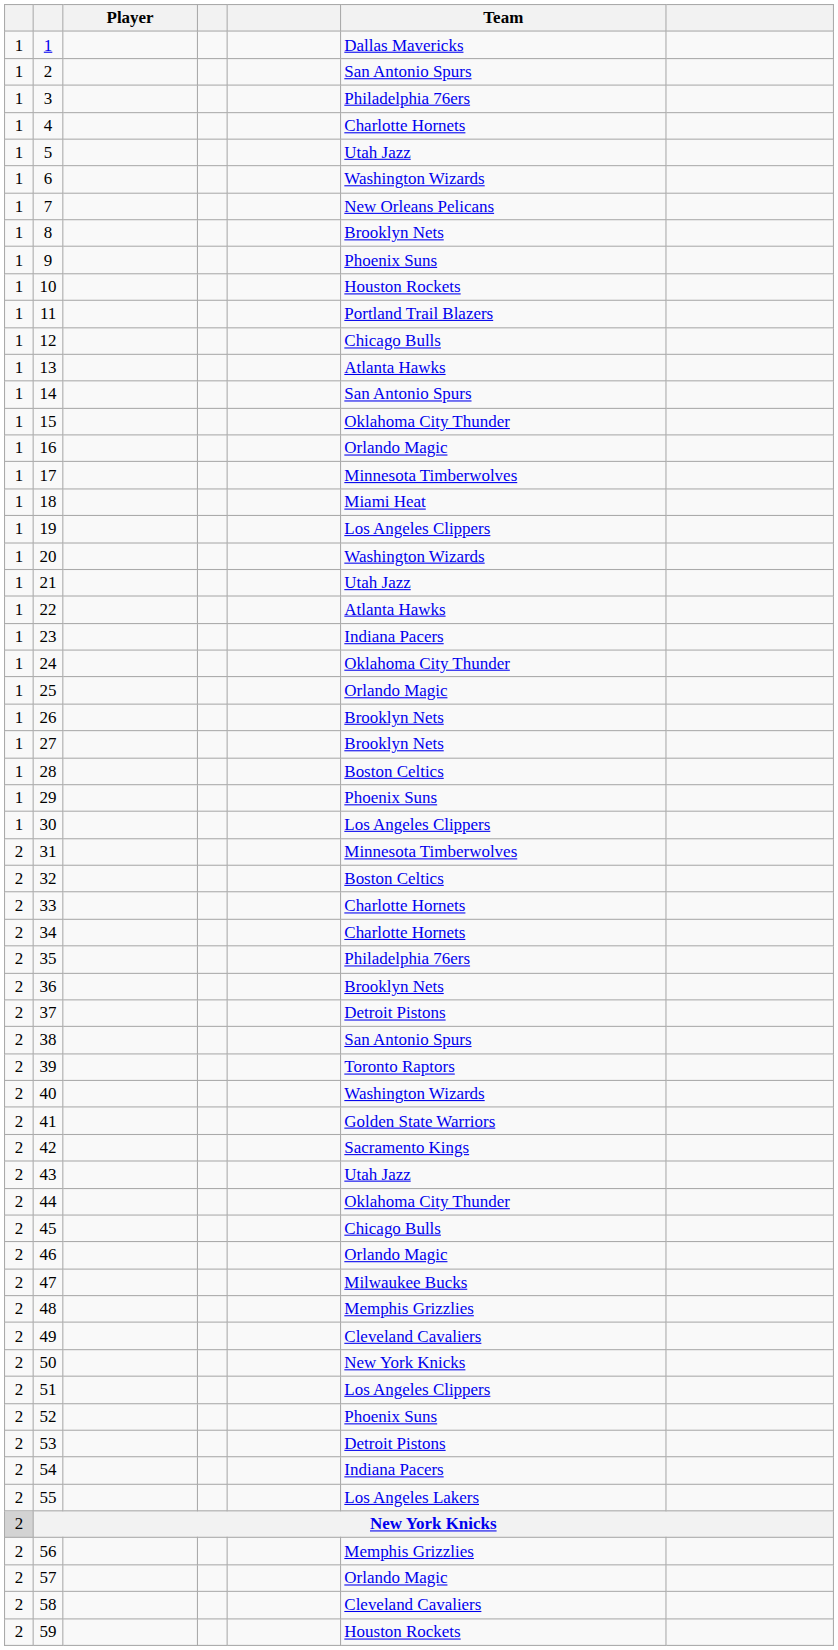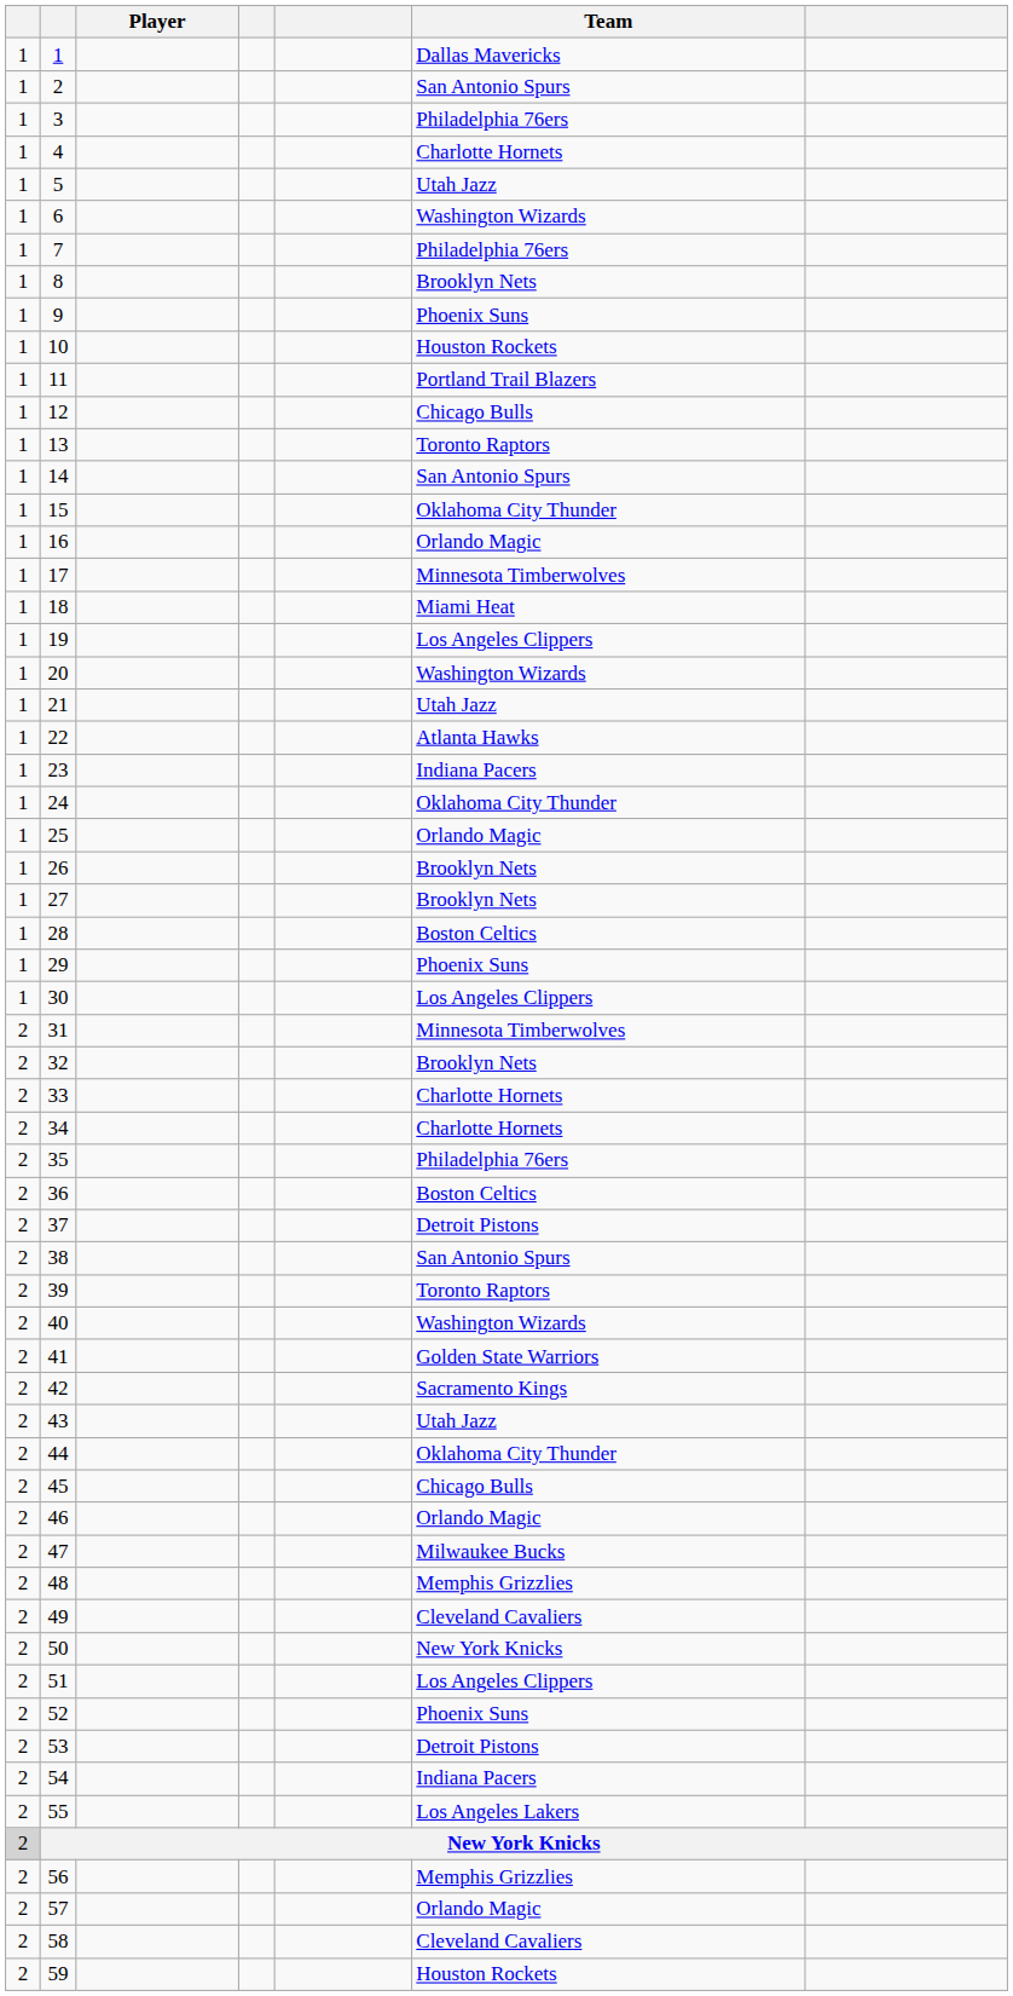 <table class="wikitable sortable plainrowheaders" style="text-align:left">
 <tr>
 <th scope="col" style="width:20px;"></th>
 <th scope="col" style="width:20px;"></th>
 <th scope="col" style="width:120px;">Player</th>
 <th scope="col" style="width:20px;"></th>
 <th scope="col" style="width:100px;"><br></th>
 <th scope="col" style="width:300px;">Team</th>
 <th scope="col" style="width:150px;"></th>
 </tr>
 <tr>
 <td style="text-align:center;">1</td>
 <td style="text-align:center;"><a href='#'>1</a></td>
 <td></td>
 <td></td>
 <td></td>
 <td><a href='#'>Dallas Mavericks</a></td>
 <td></td>
 </tr>
 <tr>
 <td style="text-align:center;">1</td>
 <td style="text-align:center;">2</td>
 <td></td>
 <td></td>
 <td></td>
 <td><a href='#'>San Antonio Spurs</a></td>
 <td></td>
 </tr>
 <tr>
 <td style="text-align:center;">1</td>
 <td style="text-align:center;">3</td>
 <td></td>
 <td></td>
 <td></td>
 <td><a href='#'>Philadelphia 76ers</a></td>
 <td></td>
 </tr>
 <tr>
 <td style="text-align:center;">1</td>
 <td style="text-align:center;">4</td>
 <td></td>
 <td></td>
 <td></td>
 <td><a href='#'>Charlotte Hornets</a></td>
 <td></td>
 </tr>
 <tr>
 <td style="text-align:center;">1</td>
 <td style="text-align:center;">5</td>
 <td></td>
 <td></td>
 <td></td>
 <td><a href='#'>Utah Jazz</a></td>
 <td></td>
 </tr>
 <tr>
 <td style="text-align:center;">1</td>
 <td style="text-align:center;">6</td>
 <td></td>
 <td></td>
 <td></td>
 <td><a href='#'>Washington Wizards</a></td>
 <td></td>
 </tr>
 <tr>
 <td style="text-align:center;">1</td>
 <td style="text-align:center;">7</td>
 <td></td>
 <td></td>
 <td></td>
-<td><a href='#'>New Orleans Pelicans</a></td>
+<td><a href='#'>Philadelphia 76ers</a></td>
 <td></td>
 </tr>
 <tr>
 <td style="text-align:center;">1</td>
 <td style="text-align:center;">8</td>
 <td></td>
 <td></td>
 <td></td>
 <td><a href='#'>Brooklyn Nets</a></td>
 <td></td>
 </tr>
 <tr>
 <td style="text-align:center;">1</td>
 <td style="text-align:center;">9</td>
 <td></td>
 <td></td>
 <td></td>
 <td><a href='#'>Phoenix Suns</a> </td>
 <td></td>
 </tr>
 <tr>
 <td style="text-align:center;">1</td>
 <td style="text-align:center;">10</td>
 <td></td>
 <td></td>
 <td></td>
 <td><a href='#'>Houston Rockets</a> </td>
 <td></td>
 </tr>
 <tr>
 <td style="text-align:center;">1</td>
 <td style="text-align:center;">11</td>
 <td></td>
 <td></td>
 <td></td>
 <td><a href='#'>Portland Trail Blazers</a></td>
 <td></td>
 </tr>
 <tr>
 <td style="text-align:center;">1</td>
 <td style="text-align:center;">12</td>
 <td></td>
 <td></td>
 <td></td>
 <td><a href='#'>Chicago Bulls</a></td>
 <td></td>
 </tr>
 <tr>
 <td style="text-align:center;">1</td>
 <td style="text-align:center;">13</td>
 <td></td>
 <td></td>
 <td></td>
-<td><a href='#'>Atlanta Hawks</a> </td>
+<td><a href='#'>Toronto Raptors</a></td>
 <td></td>
 </tr>
 <tr>
 <td style="text-align:center;">1</td>
 <td style="text-align:center;">14</td>
 <td></td>
 <td></td>
 <td></td>
 <td><a href='#'>San Antonio Spurs</a> </td>
 <td></td>
 </tr>
 <tr>
 <td style="text-align:center;">1</td>
 <td style="text-align:center;">15</td>
 <td></td>
 <td></td>
 <td></td>
 <td><a href='#'>Oklahoma City Thunder</a> </td>
 <td></td>
 </tr>
 <tr>
 <td style="text-align:center;">1</td>
 <td style="text-align:center;">16</td>
 <td></td>
 <td></td>
 <td></td>
 <td><a href='#'>Orlando Magic</a></td>
 <td></td>
 </tr>
 <tr>
 <td style="text-align:center;">1</td>
 <td style="text-align:center;">17</td>
 <td></td>
 <td></td>
 <td></td>
 <td><a href='#'>Minnesota Timberwolves</a> </td>
 <td></td>
 </tr>
 <tr>
 <td style="text-align:center;">1</td>
 <td style="text-align:center;">18</td>
 <td></td>
 <td></td>
 <td></td>
 <td><a href='#'>Miami Heat</a> </td>
 <td></td>
 </tr>
 <tr>
 <td style="text-align:center;">1</td>
 <td style="text-align:center;">19</td>
 <td></td>
 <td></td>
 <td></td>
 <td><a href='#'>Los Angeles Clippers</a> </td>
 <td></td>
 </tr>
 <tr>
 <td style="text-align:center;">1</td>
 <td style="text-align:center;">20</td>
 <td></td>
 <td></td>
 <td></td>
 <td><a href='#'>Washington Wizards</a> </td>
 <td></td>
 </tr>
 <tr>
 <td style="text-align:center;">1</td>
 <td style="text-align:center;">21</td>
 <td></td>
 <td></td>
 <td></td>
 <td><a href='#'>Utah Jazz</a> </td>
 <td></td>
 </tr>
 <tr>
 <td style="text-align:center;">1</td>
 <td style="text-align:center;">22</td>
 <td></td>
 <td></td>
 <td></td>
 <td><a href='#'>Atlanta Hawks</a> </td>
 <td></td>
 </tr>
 <tr>
 <td style="text-align:center;">1</td>
 <td style="text-align:center;">23</td>
 <td></td>
 <td></td>
 <td></td>
 <td><a href='#'>Indiana Pacers</a></td>
 <td></td>
 </tr>
 <tr>
 <td style="text-align:center;">1</td>
 <td style="text-align:center;">24</td>
 <td></td>
 <td></td>
 <td></td>
 <td><a href='#'>Oklahoma City Thunder</a> </td>
 <td></td>
 </tr>
 <tr>
 <td style="text-align:center;">1</td>
 <td style="text-align:center;">25</td>
 <td></td>
 <td></td>
 <td></td>
 <td><a href='#'>Orlando Magic</a> </td>
 <td></td>
 </tr>
 <tr>
 <td style="text-align:center;">1</td>
 <td style="text-align:center;">26</td>
 <td></td>
 <td></td>
 <td></td>
 <td><a href='#'>Brooklyn Nets</a> </td>
 <td></td>
 </tr>
 <tr>
 <td style="text-align:center;">1</td>
 <td style="text-align:center;">27</td>
 <td></td>
 <td></td>
 <td></td>
 <td><a href='#'>Brooklyn Nets</a> </td>
 <td></td>
 </tr>
 <tr>
 <td style="text-align:center;">1</td>
 <td style="text-align:center;">28</td>
 <td></td>
 <td></td>
 <td></td>
 <td><a href='#'>Boston Celtics</a></td>
 <td></td>
 </tr>
 <tr>
 <td style="text-align:center;">1</td>
 <td style="text-align:center;">29</td>
 <td></td>
 <td></td>
 <td></td>
 <td><a href='#'>Phoenix Suns</a> </td>
 <td></td>
 </tr>
 <tr>
 <td style="text-align:center;">1</td>
 <td style="text-align:center;">30</td>
 <td></td>
 <td></td>
 <td></td>
 <td><a href='#'>Los Angeles Clippers</a> </td>
 <td></td>
 </tr>
 <tr>
 <td style="text-align:center;">2</td>
 <td style="text-align:center;">31</td>
 <td></td>
 <td></td>
 <td></td>
 <td><a href='#'>Minnesota Timberwolves</a> </td>
 <td></td>
 </tr>
 <tr>
 <td style="text-align:center;">2</td>
 <td style="text-align:center;">32</td>
 <td></td>
 <td></td>
 <td></td>
-<td><a href='#'>Boston Celtics</a> </td>
+<td><a href='#'>Brooklyn Nets</a></td>
 <td></td>
 </tr>
 <tr>
 <td style="text-align:center;">2</td>
 <td style="text-align:center;">33</td>
 <td></td>
 <td></td>
 <td></td>
 <td><a href='#'>Charlotte Hornets</a></td>
 <td></td>
 </tr>
 <tr>
 <td style="text-align:center;">2</td>
 <td style="text-align:center;">34</td>
 <td></td>
 <td></td>
 <td></td>
 <td><a href='#'>Charlotte Hornets</a> </td>
 <td></td>
 </tr>
 <tr>
 <td style="text-align:center;">2</td>
 <td style="text-align:center;">35</td>
 <td></td>
 <td></td>
 <td></td>
 <td><a href='#'>Philadelphia 76ers</a></td>
 <td></td>
 </tr>
 <tr>
 <td style="text-align:center;">2</td>
 <td style="text-align:center;">36</td>
 <td></td>
 <td></td>
 <td></td>
-<td><a href='#'>Brooklyn Nets</a></td>
+<td><a href='#'>Boston Celtics</a> </td>
 <td></td>
 </tr>
 <tr>
 <td style="text-align:center;">2</td>
 <td style="text-align:center;">37</td>
 <td></td>
 <td></td>
 <td></td>
 <td><a href='#'>Detroit Pistons</a> </td>
 <td></td>
 </tr>
 <tr>
 <td style="text-align:center;">2</td>
 <td style="text-align:center;">38</td>
 <td></td>
 <td></td>
 <td></td>
 <td><a href='#'>San Antonio Spurs</a></td>
 <td></td>
 </tr>
 <tr>
 <td style="text-align:center;">2</td>
 <td style="text-align:center;">39</td>
 <td></td>
 <td></td>
 <td></td>
 <td><a href='#'>Toronto Raptors</a> </td>
 <td></td>
 </tr>
 <tr>
 <td style="text-align:center;">2</td>
 <td style="text-align:center;">40</td>
 <td></td>
 <td></td>
 <td></td>
 <td><a href='#'>Washington Wizards</a> </td>
 <td></td>
 </tr>
 <tr>
 <td style="text-align:center;">2</td>
 <td style="text-align:center;">41</td>
 <td></td>
 <td></td>
 <td></td>
 <td><a href='#'>Golden State Warriors</a> </td>
 <td></td>
 </tr>
 <tr>
 <td style="text-align:center;">2</td>
 <td style="text-align:center;">42</td>
 <td></td>
 <td></td>
 <td></td>
 <td><a href='#'>Sacramento Kings</a> </td>
 <td></td>
 </tr>
 <tr>
 <td style="text-align:center;">2</td>
 <td style="text-align:center;">43</td>
 <td></td>
 <td></td>
 <td></td>
 <td><a href='#'>Utah Jazz</a> </td>
 <td></td>
 </tr>
 <tr>
 <td style="text-align:center;">2</td>
 <td style="text-align:center;">44</td>
 <td></td>
 <td></td>
 <td></td>
 <td><a href='#'>Oklahoma City Thunder</a> </td>
 <td></td>
 </tr>
 <tr>
 <td style="text-align:center;">2</td>
 <td style="text-align:center;">45</td>
 <td></td>
 <td></td>
 <td></td>
 <td><a href='#'>Chicago Bulls</a> </td>
 <td></td>
 </tr>
 <tr>
 <td style="text-align:center;">2</td>
 <td style="text-align:center;">46</td>
 <td></td>
 <td></td>
 <td></td>
 <td><a href='#'>Orlando Magic</a></td>
 <td></td>
 </tr>
 <tr>
 <td style="text-align:center;">2</td>
 <td style="text-align:center;">47</td>
 <td></td>
 <td></td>
 <td></td>
 <td><a href='#'>Milwaukee Bucks</a> </td>
 <td></td>
 </tr>
 <tr>
 <td style="text-align:center;">2</td>
 <td style="text-align:center;">48</td>
 <td></td>
 <td></td>
 <td></td>
 <td><a href='#'>Memphis Grizzlies</a> </td>
 <td></td>
 </tr>
 <tr>
 <td style="text-align:center;">2</td>
 <td style="text-align:center;">49</td>
 <td></td>
 <td></td>
 <td></td>
 <td><a href='#'>Cleveland Cavaliers</a> </td>
 <td></td>
 </tr>
 <tr>
 <td style="text-align:center;">2</td>
 <td style="text-align:center;">50</td>
 <td></td>
 <td></td>
 <td></td>
 <td><a href='#'>New York Knicks</a> </td>
 <td></td>
 </tr>
 <tr>
 <td style="text-align:center;">2</td>
 <td style="text-align:center;">51</td>
 <td></td>
 <td></td>
 <td></td>
 <td><a href='#'>Los Angeles Clippers</a> </td>
 <td></td>
 </tr>
 <tr>
 <td style="text-align:center;">2</td>
 <td style="text-align:center;">52</td>
 <td></td>
 <td></td>
 <td></td>
 <td><a href='#'>Phoenix Suns</a> </td>
 <td></td>
 </tr>
 <tr>
 <td style="text-align:center;">2</td>
 <td style="text-align:center;">53</td>
 <td></td>
 <td></td>
 <td></td>
 <td><a href='#'>Detroit Pistons</a> </td>
 <td></td>
 </tr>
 <tr>
 <td style="text-align:center;">2</td>
 <td style="text-align:center;">54</td>
 <td></td>
 <td></td>
 <td></td>
 <td><a href='#'>Indiana Pacers</a></td>
 <td></td>
 </tr>
 <tr>
 <td style="text-align:center;">2</td>
 <td style="text-align:center;">55</td>
 <td></td>
 <td></td>
 <td></td>
 <td><a href='#'>Los Angeles Lakers</a></td>
 <td></td>
 </tr>
 <tr bgcolor="lightgray">
 <td style="text-align:center;">2 </td>
 <th scope="row" colspan="6" style="text-align:center;"><a href='#'>New York Knicks</a> </th>
 </tr>
 <tr>
 <td style="text-align:center;">2</td>
 <td style="text-align:center;">56</td>
 <td></td>
 <td></td>
 <td></td>
 <td><a href='#'>Memphis Grizzlies</a> </td>
 <td></td>
 </tr>
 <tr>
 <td style="text-align:center;">2</td>
 <td style="text-align:center;">57</td>
 <td></td>
 <td></td>
 <td></td>
 <td><a href='#'>Orlando Magic</a> </td>
 <td></td>
 </tr>
 <tr>
 <td style="text-align:center;">2</td>
 <td style="text-align:center;">58</td>
 <td></td>
 <td></td>
 <td></td>
 <td><a href='#'>Cleveland Cavaliers</a></td>
 <td></td>
 </tr>
 <tr>
 <td style="text-align:center;">2</td>
 <td style="text-align:center;">59</td>
 <td></td>
 <td></td>
 <td></td>
 <td><a href='#'>Houston Rockets</a> </td>
 <td></td>
 </tr>
 </table>
